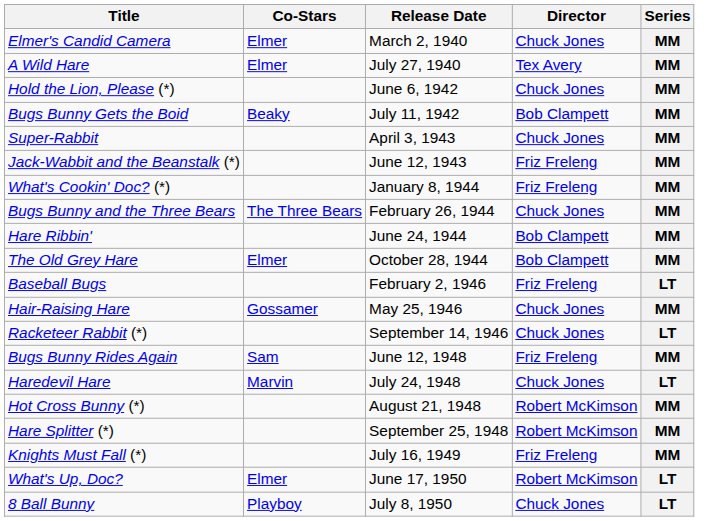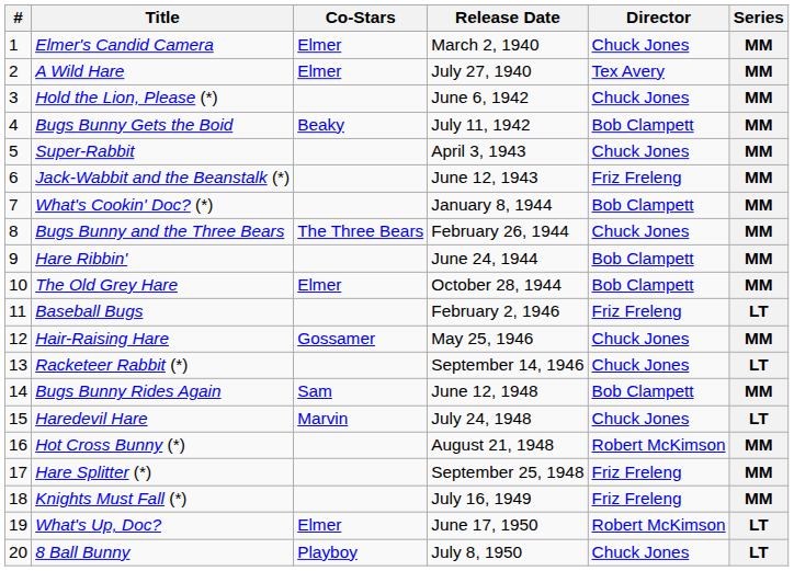 <table class="wikitable sortable">
 <tr>
+<th>#</th>
 <th>Title</th>
 <th>Co-Stars</th>
 <th>Release Date</th>
 <th>Director</th>
 <th>Series</th>
 </tr>
 <tr>
+<td>1</td>
 <td><em><a href='#'>Elmer's Candid Camera</a></em></td>
 <td><a href='#'>Elmer</a></td>
 <td>March 2, 1940</td>
 <td><a href='#'>Chuck Jones</a></td>
 <th>MM</th>
 </tr>
 <tr>
+<td>2</td>
 <td><em><a href='#'>A Wild Hare</a></em></td>
 <td><a href='#'>Elmer</a></td>
 <td>July 27, 1940</td>
 <td><a href='#'>Tex Avery</a></td>
 <th>MM</th>
 </tr>
 <tr>
+<td>3</td>
 <td><em><a href='#'>Hold the Lion, Please</a></em> (*)</td>
 <td></td>
 <td>June 6, 1942</td>
 <td><a href='#'>Chuck Jones</a></td>
 <th>MM</th>
 </tr>
 <tr>
+<td>4</td>
 <td><em><a href='#'>Bugs Bunny Gets the Boid</a></em></td>
 <td><a href='#'>Beaky</a></td>
 <td>July 11, 1942</td>
 <td><a href='#'>Bob Clampett</a></td>
 <th>MM</th>
 </tr>
 <tr>
+<td>5</td>
 <td><em><a href='#'>Super-Rabbit</a></em></td>
 <td></td>
 <td>April 3, 1943</td>
 <td><a href='#'>Chuck Jones</a></td>
 <th>MM</th>
 </tr>
 <tr>
+<td>6</td>
 <td><em><a href='#'>Jack-Wabbit and the Beanstalk</a></em> (*)</td>
 <td></td>
 <td>June 12, 1943</td>
 <td><a href='#'>Friz Freleng</a></td>
 <th>MM</th>
 </tr>
 <tr>
+<td>7</td>
 <td><em><a href='#'>What's Cookin' Doc?</a></em> (*)</td>
 <td></td>
 <td>January 8, 1944</td>
-<td><a href='#'>Friz Freleng</a></td>
+<td><a href='#'>Bob Clampett</a></td>
 <th>MM</th>
 </tr>
 <tr>
+<td>8</td>
 <td><em><a href='#'>Bugs Bunny and the Three Bears</a></em></td>
 <td><a href='#'>The Three Bears</a></td>
 <td>February 26, 1944</td>
 <td><a href='#'>Chuck Jones</a></td>
 <th>MM</th>
 </tr>
 <tr>
+<td>9</td>
 <td><em><a href='#'>Hare Ribbin'</a></em></td>
 <td></td>
 <td>June 24, 1944</td>
 <td><a href='#'>Bob Clampett</a></td>
 <th>MM</th>
 </tr>
 <tr>
+<td>10</td>
 <td><em><a href='#'>The Old Grey Hare</a></em></td>
 <td><a href='#'>Elmer</a></td>
 <td>October 28, 1944</td>
 <td><a href='#'>Bob Clampett</a></td>
 <th>MM</th>
 </tr>
 <tr>
+<td>11</td>
 <td><em><a href='#'>Baseball Bugs</a></em></td>
 <td></td>
 <td>February 2, 1946</td>
 <td><a href='#'>Friz Freleng</a></td>
 <th>LT</th>
 </tr>
 <tr>
+<td>12</td>
 <td><em><a href='#'>Hair-Raising Hare</a></em></td>
 <td><a href='#'>Gossamer</a></td>
 <td>May 25, 1946</td>
 <td><a href='#'>Chuck Jones</a></td>
 <th>MM</th>
 </tr>
 <tr>
+<td>13</td>
 <td><em><a href='#'>Racketeer Rabbit</a></em> (*)</td>
 <td></td>
 <td>September 14, 1946</td>
 <td><a href='#'>Chuck Jones</a></td>
 <th>LT</th>
 </tr>
 <tr>
+<td>14</td>
 <td><em><a href='#'>Bugs Bunny Rides Again</a></em></td>
 <td><a href='#'>Sam</a></td>
 <td>June 12, 1948</td>
-<td><a href='#'>Friz Freleng</a></td>
+<td><a href='#'>Bob Clampett</a></td>
 <th>MM</th>
 </tr>
 <tr>
+<td>15</td>
 <td><em><a href='#'>Haredevil Hare</a></em></td>
 <td><a href='#'>Marvin</a></td>
 <td>July 24, 1948</td>
 <td><a href='#'>Chuck Jones</a></td>
 <th>LT</th>
 </tr>
 <tr>
+<td>16</td>
 <td><em><a href='#'>Hot Cross Bunny</a></em> (*)</td>
 <td></td>
 <td>August 21, 1948</td>
 <td><a href='#'>Robert McKimson</a></td>
 <th>MM</th>
 </tr>
 <tr>
+<td>17</td>
 <td><em><a href='#'>Hare Splitter</a></em> (*)</td>
 <td></td>
 <td>September 25, 1948</td>
-<td><a href='#'>Robert McKimson</a></td>
+<td><a href='#'>Friz Freleng</a></td>
 <th>MM</th>
 </tr>
 <tr>
+<td>18</td>
 <td><em><a href='#'>Knights Must Fall</a></em> (*)</td>
 <td></td>
 <td>July 16, 1949</td>
 <td><a href='#'>Friz Freleng</a></td>
 <th>MM</th>
 </tr>
 <tr>
+<td>19</td>
 <td><em><a href='#'>What's Up, Doc?</a></em></td>
 <td><a href='#'>Elmer</a></td>
 <td>June 17, 1950</td>
 <td><a href='#'>Robert McKimson</a></td>
 <th>LT</th>
 </tr>
 <tr>
+<td>20</td>
 <td><em><a href='#'>8 Ball Bunny</a></em></td>
 <td><a href='#'>Playboy</a></td>
 <td>July 8, 1950</td>
 <td><a href='#'>Chuck Jones</a></td>
 <th>LT</th>
 </tr>
 </table>
